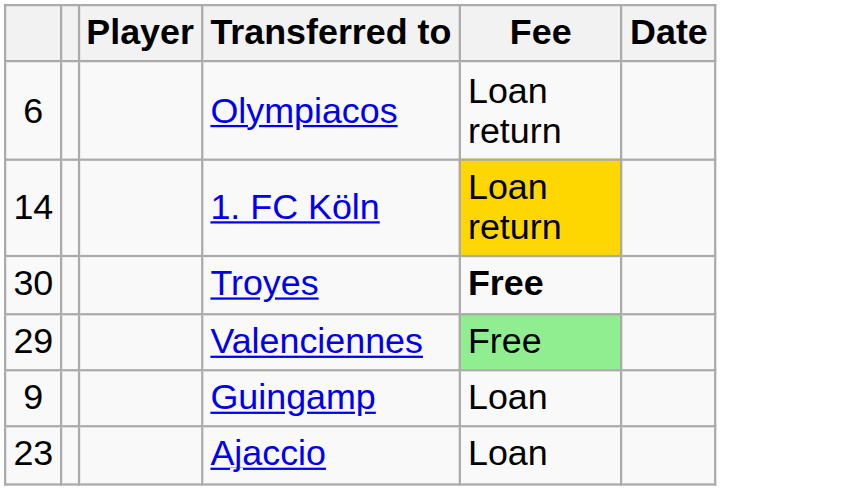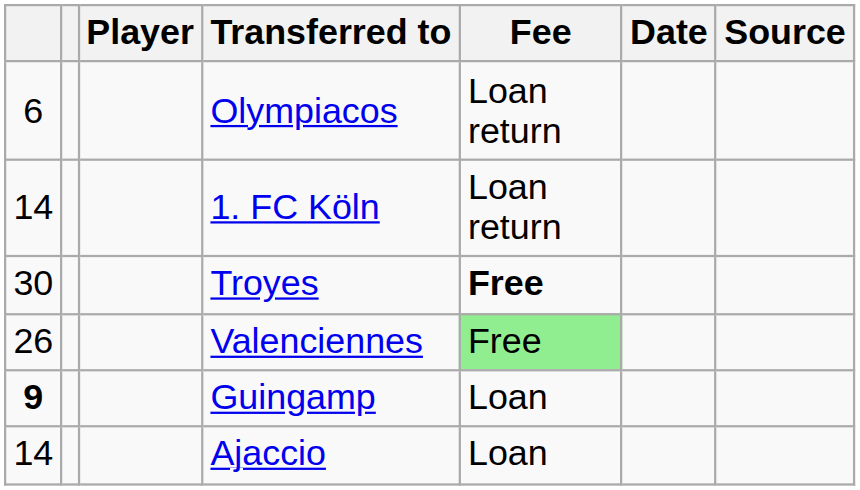 <table class="wikitable plainrowheaders sortable">
 <tr>
 <th></th>
 <th></th>
 <th scope=col><strong>Player</strong></th>
 <th><strong>Transferred to</strong></th>
 <th !scope=col; style="width: 65px;"><strong>Fee</strong></th>
 <th scope=col><strong>Date</strong></th>
+<th scope=col><strong>Source</strong></th>
 </tr>
 <tr>
 <td align=center>6</td>
 <td align=center></td>
 <td></td>
 <td> <a href='#'>Olympiacos</a></td>
 <td>Loan return</td>
 <td></td>
+<td></td>
 </tr>
 <tr>
 <td align=center>14</td>
 <td align=center></td>
 <td></td>
 <td> <a href='#'>1. FC Köln</a></td>
-<td style="background: gold;">Loan return</td>
+<td>Loan return</td>
+<td></td>
 <td></td>
 </tr>
 <tr>
 <td align=center>30</td>
 <td align=center></td>
 <td></td>
 <td> <a href='#'>Troyes</a></td>
 <td><strong>Free</strong></td>
 <td></td>
+<td></td>
 </tr>
 <tr>
-<td align=center>29</td>
+<td align=center>26</td>
 <td align=center></td>
 <td></td>
 <td> <a href='#'>Valenciennes</a></td>
 <td style="background: lightgreen;">Free</td>
 <td></td>
+<td></td>
 </tr>
 <tr>
-<td align=center>9</td>
+<td align=center><strong>9</strong></td>
 <td align=center></td>
 <td></td>
 <td> <a href='#'>Guingamp</a></td>
 <td>Loan</td>
 <td></td>
+<td></td>
 </tr>
 <tr>
-<td align=center>23</td>
+<td align=center>14</td>
 <td align=center></td>
 <td></td>
 <td> <a href='#'>Ajaccio</a></td>
 <td>Loan</td>
 <td></td>
+<td></td>
 </tr>
 </table>
